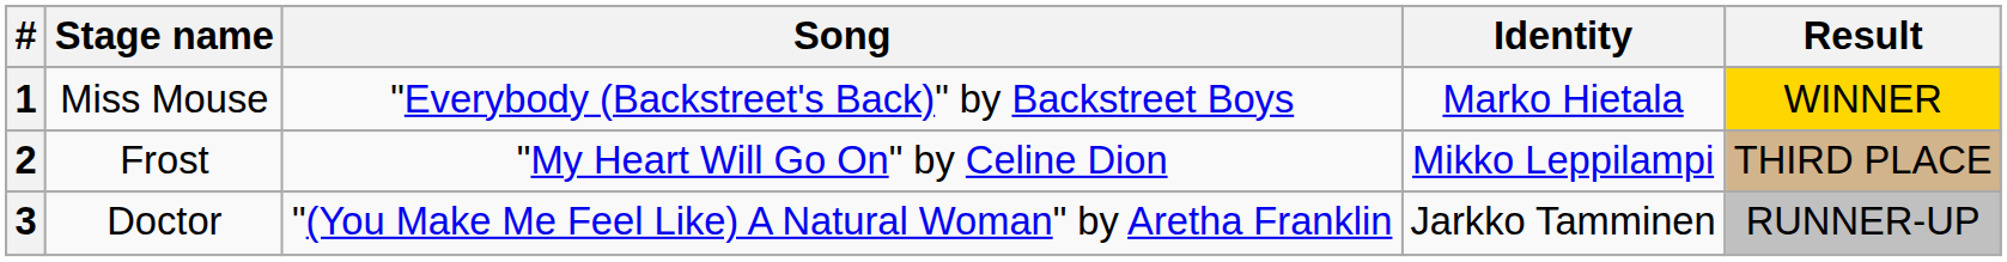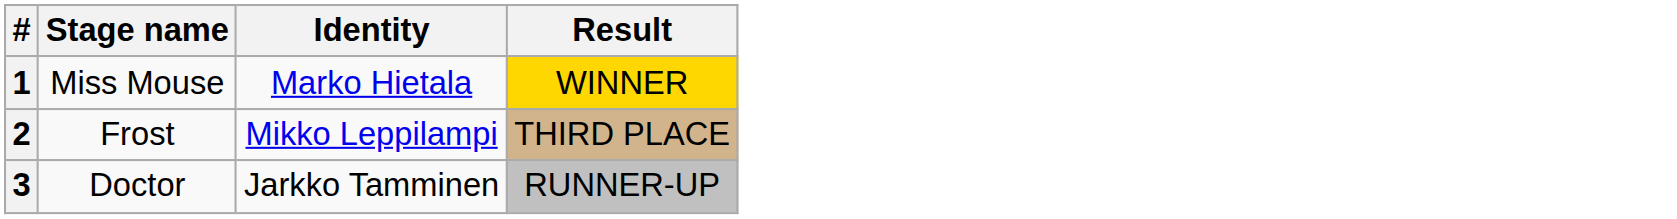 <table class="wikitable plainrowheaders" style="text-align: center;">
 <tr>
 <th>#</th>
 <th>Stage name</th>
-<th>Song</th>
 <th>Identity</th>
 <th>Result</th>
 </tr>
 <tr>
 <th>1</th>
 <td>Miss Mouse</td>
-<td>"<a href='#'>Everybody (Backstreet's Back)</a>" by <a href='#'>Backstreet Boys</a></td>
 <td><a href='#'>Marko Hietala</a></td>
 <td bgcolor=gold>WINNER</td>
 </tr>
 <tr>
 <th>2</th>
 <td>Frost</td>
-<td>"<a href='#'>My Heart Will Go On</a>" by <a href='#'>Celine Dion</a></td>
 <td><a href='#'>Mikko Leppilampi</a></td>
 <td bgcolor=tan>THIRD PLACE</td>
 </tr>
 <tr>
 <th>3</th>
 <td>Doctor</td>
-<td>"<a href='#'>(You Make Me Feel Like) A Natural Woman</a>" by <a href='#'>Aretha Franklin</a></td>
 <td>Jarkko Tamminen</td>
 <td bgcolor=silver>RUNNER-UP</td>
 </tr>
 </table>
